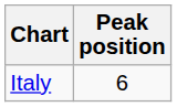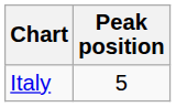 <table class="wikitable sortable">
 <tr>
 <th align="left">Chart</th>
 <th align="left">Peak<br>position</th>
 </tr>
 <tr>
 <td align="left"><a href='#'>Italy</a></td>
-<td align="center">6</td>
+<td align="center">5</td>
 </tr>
 </table>
